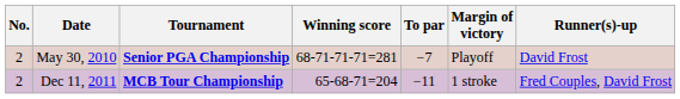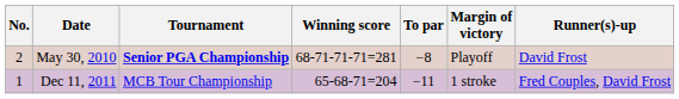 <table class="wikitable" style="font-size:95%;">
 <tr>
 <th>No.</th>
 <th>Date</th>
 <th>Tournament</th>
 <th>Winning score</th>
 <th>To par</th>
 <th>Margin of<br>victory</th>
 <th>Runner(s)-up</th>
 </tr>
 <tr style="background:#e5d1cb;">
 <td align=center>2</td>
 <td align=right>May 30, <a href='#'>2010</a></td>
 <td><strong><a href='#'>Senior PGA Championship</a></strong></td>
 <td align=right>68-71-71-71=281</td>
-<td align=center>−7</td>
+<td align=center>−8</td>
 <td>Playoff</td>
 <td> <a href='#'>David Frost</a></td>
 </tr>
 <tr style="background:thistle;">
-<td align=center>2</td>
+<td align=center>1</td>
 <td align=right>Dec 11, <a href='#'>2011</a></td>
-<td><strong><a href='#'>MCB Tour Championship</a></strong></td>
+<td><a href='#'>MCB Tour Championship</a></td>
 <td align=right>65-68-71=204</td>
 <td align=center>−11</td>
 <td>1 stroke</td>
 <td> <a href='#'>Fred Couples</a>,  <a href='#'>David Frost</a></td>
 </tr>
 </table>
